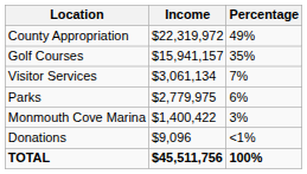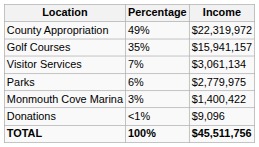 <table class="wikitable">
 <tr>
 <th>Location</th>
+<th>Percentage</th>
 <th>Income</th>
-<th>Percentage</th>
 </tr>
 <tr>
 <td>County Appropriation</td>
+<td>49%</td>
 <td>$22,319,972</td>
-<td>49%</td>
 </tr>
 <tr>
 <td>Golf Courses</td>
+<td>35%</td>
 <td>$15,941,157</td>
-<td>35%</td>
 </tr>
 <tr>
 <td>Visitor Services</td>
+<td>7%</td>
 <td>$3,061,134</td>
-<td>7%</td>
 </tr>
 <tr>
 <td>Parks</td>
+<td>6%</td>
 <td>$2,779,975</td>
-<td>6%</td>
 </tr>
 <tr>
 <td>Monmouth Cove Marina</td>
+<td>3%</td>
 <td>$1,400,422</td>
-<td>3%</td>
 </tr>
 <tr>
 <td>Donations</td>
+<td><1%</td>
 <td>$9,096</td>
-<td><1%</td>
 </tr>
 <tr>
 <td><strong>TOTAL</strong></td>
+<td><strong>100%</strong></td>
 <td><strong>$45,511,756</strong></td>
-<td><strong>100%</strong></td>
 </tr>
 </table>
